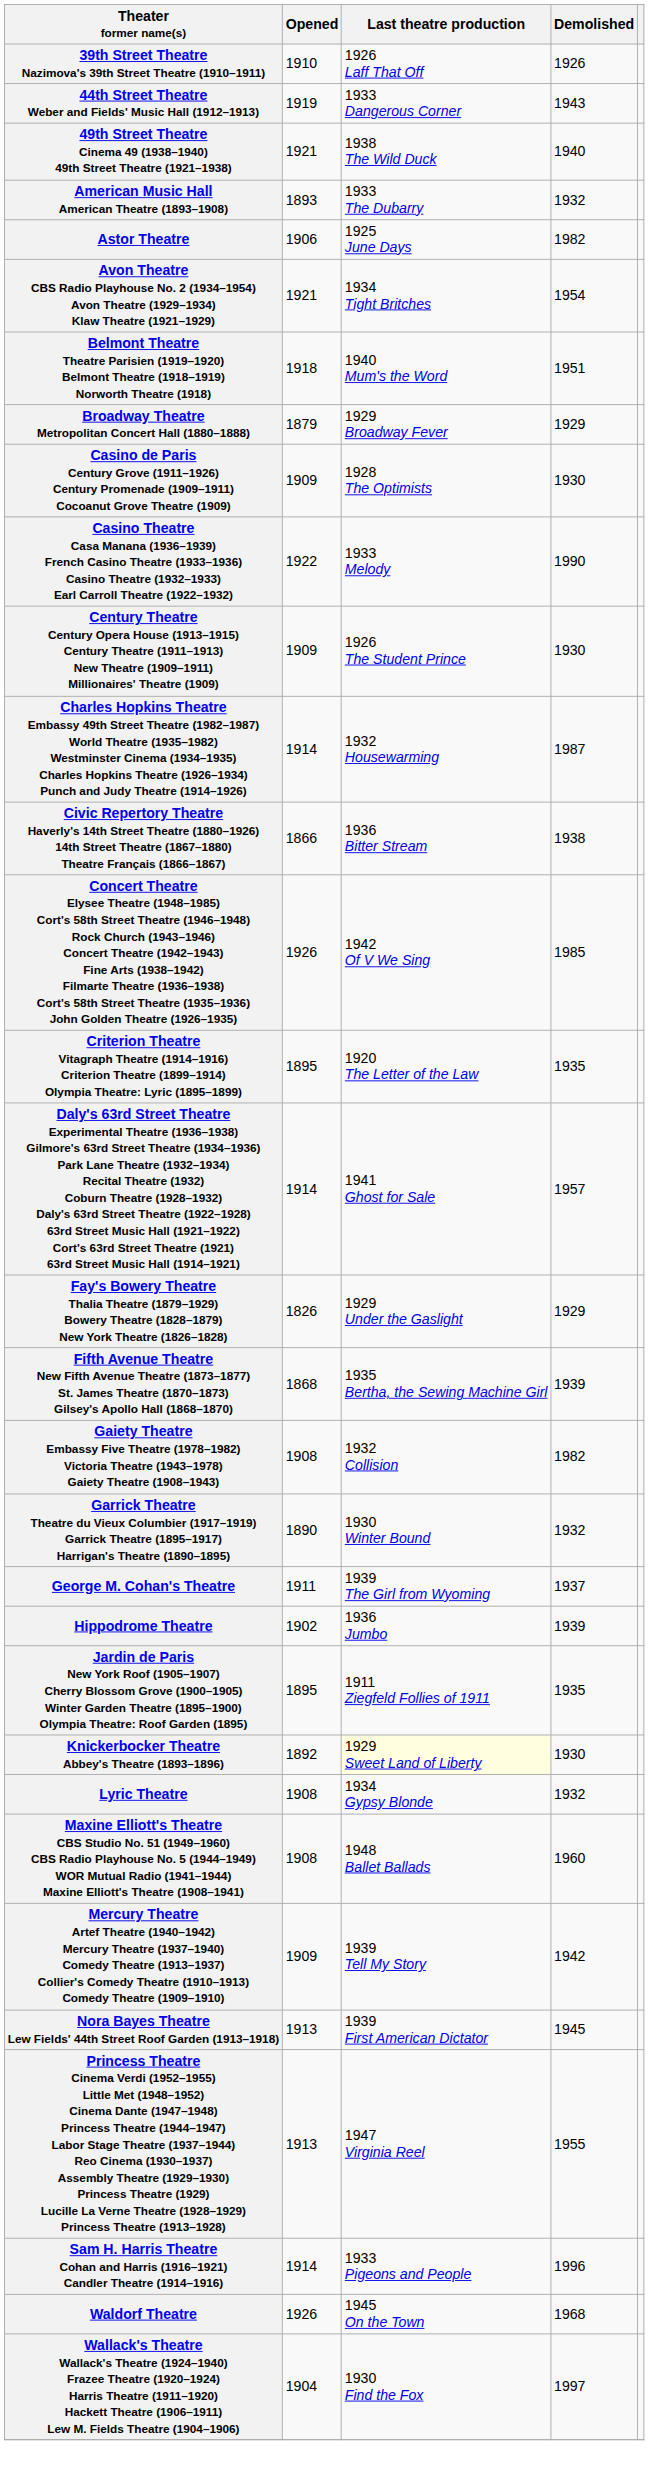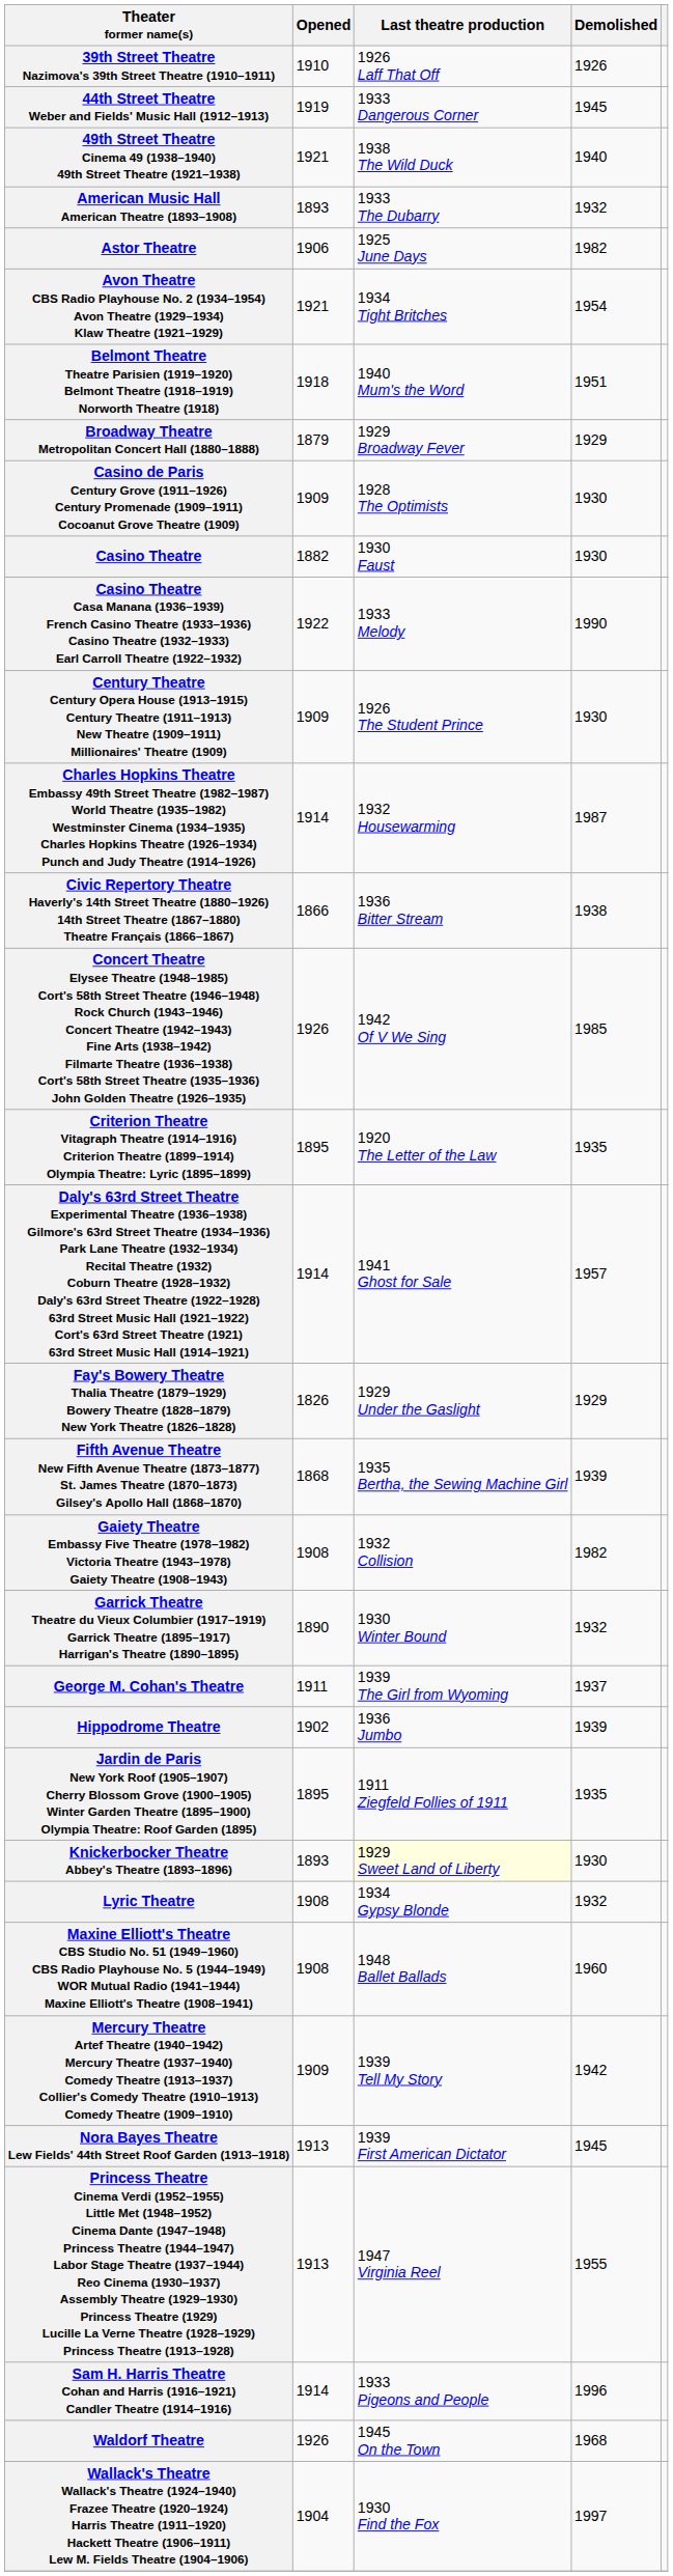 <table class="wikitable sortable" style="font-size:96%;">
 <tr>
 <th>Theater<br><small>former name(s)</small></th>
 <th>Opened</th>
 <th>Last theatre production</th>
 <th>Demolished</th>
 <th class=unsortable></th>
 </tr>
 <tr>
 <th scope="row"><strong><a href='#'>39th Street Theatre</a></strong><small><br>Nazimova's 39th Street Theatre (1910–1911)</small></th>
 <td>1910</td>
 <td>1926<br><em><a href='#'>Laff That Off</a></em></td>
 <td>1926</td>
 <td></td>
 </tr>
 <tr>
 <th scope="row"><strong><a href='#'>44th Street Theatre</a></strong><small><br>Weber and Fields' Music Hall (1912–1913)</small></th>
 <td>1919</td>
 <td>1933<br><em><a href='#'>Dangerous Corner</a></em></td>
-<td>1943</td>
+<td>1945</td>
 <td></td>
 </tr>
 <tr>
 <th scope="row"><strong><a href='#'>49th Street Theatre</a></strong><small><br>Cinema 49 (1938–1940)<br>49th Street Theatre (1921–1938)</small></th>
 <td>1921</td>
 <td>1938<br><em><a href='#'>The Wild Duck</a></em></td>
 <td>1940</td>
 <td></td>
 </tr>
 <tr>
 <th scope="row"><strong><a href='#'>American Music Hall</a></strong><small><br>American Theatre (1893–1908)</small></th>
 <td>1893</td>
 <td>1933<br><em><a href='#'>The Dubarry</a></em></td>
 <td>1932</td>
 <td></td>
 </tr>
 <tr>
 <th scope="row"><strong><a href='#'>Astor Theatre</a></strong></th>
 <td>1906</td>
 <td>1925<br><em><a href='#'>June Days</a></em></td>
 <td>1982</td>
 <td></td>
 </tr>
 <tr>
 <th scope="row"><strong><a href='#'>Avon Theatre</a></strong><small><br>CBS Radio Playhouse No. 2 (1934–1954)<br>Avon Theatre (1929–1934)<br>Klaw Theatre (1921–1929)</small></th>
 <td>1921</td>
 <td>1934<br><em><a href='#'>Tight Britches</a></em></td>
 <td>1954</td>
 <td></td>
 </tr>
 <tr>
 <th scope="row"><strong><a href='#'>Belmont Theatre</a></strong><small><br>Theatre Parisien (1919–1920)<br>Belmont Theatre (1918–1919)<br>Norworth Theatre (1918)</small></th>
 <td>1918</td>
 <td>1940<br><em><a href='#'>Mum's the Word</a></em></td>
 <td>1951</td>
 <td></td>
 </tr>
 <tr>
 <th scope="row"><strong><a href='#'>Broadway Theatre</a></strong><small><br>Metropolitan Concert Hall (1880–1888)</small></th>
 <td>1879</td>
 <td>1929<br><em><a href='#'>Broadway Fever</a></em></td>
 <td>1929</td>
 <td></td>
 </tr>
 <tr>
 <th scope="row"><strong><a href='#'>Casino de Paris</a></strong><small><br>Century Grove (1911–1926)<br>Century Promenade (1909–1911)<br>Cocoanut Grove Theatre (1909)</small></th>
 <td>1909</td>
 <td>1928<br><em><a href='#'>The Optimists</a></em></td>
+<td>1930</td>
+<td></td>
+</tr>
+<tr>
+<th scope="row"><strong><a href='#'>Casino Theatre</a></strong></th>
+<td>1882</td>
+<td>1930<br><em><a href='#'>Faust</a></em></td>
 <td>1930</td>
 <td></td>
 </tr>
 <tr>
 <th scope="row"><strong><a href='#'>Casino Theatre</a></strong><small><br>Casa Manana (1936–1939)<br>French Casino Theatre (1933–1936)<br>Casino Theatre (1932–1933)<br>Earl Carroll Theatre (1922–1932)</small></th>
 <td>1922</td>
 <td>1933<br><em><a href='#'>Melody</a></em></td>
 <td>1990</td>
 <td></td>
 </tr>
 <tr>
 <th scope="row"><strong><a href='#'>Century Theatre</a></strong><small><br>Century Opera House (1913–1915)<br>Century Theatre (1911–1913)<br>New Theatre (1909–1911)<br>Millionaires' Theatre (1909)</small></th>
 <td>1909</td>
 <td>1926<br><em><a href='#'>The Student Prince</a></em></td>
 <td>1930</td>
 <td></td>
 </tr>
 <tr>
 <th scope="row"><strong><a href='#'>Charles Hopkins Theatre</a></strong><small><br>Embassy 49th Street Theatre (1982–1987)<br>World Theatre (1935–1982)<br>Westminster Cinema (1934–1935)<br>Charles Hopkins Theatre (1926–1934)<br>Punch and Judy Theatre (1914–1926)</small></th>
 <td>1914</td>
 <td>1932<br><em><a href='#'>Housewarming</a></em></td>
 <td>1987</td>
 <td></td>
 </tr>
 <tr>
 <th scope="row"><strong><a href='#'>Civic Repertory Theatre</a></strong><small><br>Haverly's 14th Street Theatre (1880–1926)<br>14th Street Theatre (1867–1880)<br>Theatre Français (1866–1867)</small></th>
 <td>1866</td>
 <td>1936<br><em><a href='#'>Bitter Stream</a></em></td>
 <td>1938</td>
 <td></td>
 </tr>
 <tr>
 <th scope="row"><strong><a href='#'>Concert Theatre</a></strong><small><br>Elysee Theatre (1948–1985)<br>Cort's 58th Street Theatre (1946–1948)<br>Rock Church (1943–1946)<br>Concert Theatre (1942–1943)<br>Fine Arts (1938–1942)<br>Filmarte Theatre (1936–1938)<br>Cort's 58th Street Theatre (1935–1936)<br>John Golden Theatre (1926–1935)</small></th>
 <td>1926</td>
 <td>1942<br><em><a href='#'>Of V We Sing</a></em></td>
 <td>1985</td>
 <td></td>
 </tr>
 <tr>
 <th scope="row"><strong><a href='#'>Criterion Theatre</a></strong><small><br>Vitagraph Theatre (1914–1916)<br>Criterion Theatre (1899–1914)<br>Olympia Theatre: Lyric (1895–1899)</small></th>
 <td>1895</td>
 <td>1920<br><em><a href='#'>The Letter of the Law</a></em></td>
 <td>1935</td>
 <td></td>
 </tr>
 <tr>
 <th scope="row"><strong><a href='#'>Daly's 63rd Street Theatre</a></strong><small><br>Experimental Theatre (1936–1938)<br>Gilmore's 63rd Street Theatre (1934–1936)<br>Park Lane Theatre (1932–1934)<br>Recital Theatre (1932)<br>Coburn Theatre (1928–1932)<br>Daly's 63rd Street Theatre (1922–1928)<br>63rd Street Music Hall (1921–1922)<br>Cort's 63rd Street Theatre (1921)<br>63rd Street Music Hall (1914–1921)</small></th>
 <td>1914</td>
 <td>1941<br><em><a href='#'>Ghost for Sale</a></em></td>
 <td>1957</td>
 <td></td>
 </tr>
 <tr>
 <th scope="row"><strong><a href='#'>Fay's Bowery Theatre</a></strong><small><br>Thalia Theatre (1879–1929)<br>Bowery Theatre (1828–1879)<br>New York Theatre (1826–1828)</small></th>
 <td>1826</td>
 <td>1929<br><em><a href='#'>Under the Gaslight</a></em></td>
 <td>1929</td>
 <td></td>
 </tr>
 <tr>
 <th scope="row"><strong><a href='#'>Fifth Avenue Theatre</a></strong><small><br>New Fifth Avenue Theatre (1873–1877)<br>St. James Theatre (1870–1873)<br>Gilsey's Apollo Hall (1868–1870)</small></th>
 <td>1868</td>
 <td>1935<br><em><a href='#'>Bertha, the Sewing Machine Girl</a></em></td>
 <td>1939</td>
 <td></td>
 </tr>
 <tr>
 <th scope="row"><strong><a href='#'>Gaiety Theatre</a></strong><small><br>Embassy Five Theatre (1978–1982)<br>Victoria Theatre (1943–1978)<br>Gaiety Theatre (1908–1943)</small></th>
 <td>1908</td>
 <td>1932<br><em><a href='#'>Collision</a></em></td>
 <td>1982</td>
 <td></td>
 </tr>
 <tr>
 <th scope="row"><strong><a href='#'>Garrick Theatre</a></strong><small><br>Theatre du Vieux Columbier (1917–1919)<br>Garrick Theatre (1895–1917)<br>Harrigan's Theatre (1890–1895)</small></th>
 <td>1890</td>
 <td>1930<br><em><a href='#'>Winter Bound</a></em></td>
 <td>1932</td>
 <td></td>
 </tr>
 <tr>
 <th scope="row"><strong><a href='#'>George M. Cohan's Theatre</a></strong></th>
 <td>1911</td>
 <td>1939<br><em><a href='#'>The Girl from Wyoming</a></em></td>
 <td>1937</td>
 <td></td>
 </tr>
 <tr>
 <th scope="row"><strong><a href='#'>Hippodrome Theatre</a></strong></th>
 <td>1902</td>
 <td>1936<br><em><a href='#'>Jumbo</a></em></td>
 <td>1939</td>
 <td></td>
 </tr>
 <tr>
 <th scope="row"><strong><a href='#'>Jardin de Paris</a></strong><small><br>New York Roof (1905–1907)<br>Cherry Blossom Grove (1900–1905)<br>Winter Garden Theatre (1895–1900)<br>Olympia Theatre: Roof Garden (1895)</small></th>
 <td>1895</td>
 <td>1911<br><em> <a href='#'>Ziegfeld Follies of 1911</a></em></td>
 <td>1935</td>
 <td></td>
 </tr>
 <tr>
 <th scope="row"><strong><a href='#'>Knickerbocker Theatre</a></strong><small><br>Abbey's Theatre (1893–1896)</small></th>
-<td>1892</td>
+<td>1893</td>
 <td style="background: lightyellow;">1929<br><em><a href='#'>Sweet Land of Liberty</a></em></td>
 <td>1930</td>
 <td></td>
 </tr>
 <tr>
 <th scope="row"><strong><a href='#'>Lyric Theatre</a></strong></th>
 <td>1908</td>
 <td>1934<br><em><a href='#'>Gypsy Blonde</a></em></td>
 <td>1932</td>
 <td></td>
 </tr>
 <tr>
 <th scope="row"><strong><a href='#'>Maxine Elliott's Theatre</a></strong><small><br>CBS Studio No. 51 (1949–1960)<br>CBS Radio Playhouse No. 5 (1944–1949)<br>WOR Mutual Radio (1941–1944)<br>Maxine Elliott's Theatre (1908–1941)</small></th>
 <td>1908</td>
 <td>1948<br><em><a href='#'>Ballet Ballads</a></em></td>
 <td>1960</td>
 <td></td>
 </tr>
 <tr>
 <th scope="row"><strong><a href='#'>Mercury Theatre</a></strong><small><br>Artef Theatre (1940–1942)<br>Mercury Theatre (1937–1940)<br>Comedy Theatre (1913–1937)<br>Collier's Comedy Theatre (1910–1913)<br>Comedy Theatre (1909–1910)</small></th>
 <td>1909</td>
 <td>1939<br><em><a href='#'>Tell My Story</a></em></td>
 <td>1942</td>
 <td></td>
 </tr>
 <tr>
 <th scope="row"><strong><a href='#'>Nora Bayes Theatre</a></strong><small><br>Lew Fields' 44th Street Roof Garden (1913–1918)</small></th>
 <td>1913</td>
 <td>1939<br><em><a href='#'>First American Dictator</a></em></td>
 <td>1945</td>
 <td></td>
 </tr>
 <tr>
 <th scope="row"><strong><a href='#'>Princess Theatre</a></strong><small><br>Cinema Verdi (1952–1955)<br>Little Met (1948–1952)<br>Cinema Dante (1947–1948)<br>Princess Theatre (1944–1947)<br>Labor Stage Theatre (1937–1944)<br>Reo Cinema (1930–1937)<br>Assembly Theatre (1929–1930)<br>Princess Theatre (1929)<br>Lucille La Verne Theatre (1928–1929)<br>Princess Theatre (1913–1928)</small></th>
 <td>1913</td>
 <td>1947<br><em><a href='#'>Virginia Reel</a></em></td>
 <td>1955</td>
 <td></td>
 </tr>
 <tr>
 <th scope="row"><strong><a href='#'>Sam H. Harris Theatre</a></strong><small><br>Cohan and Harris (1916–1921)<br>Candler Theatre (1914–1916)</small></th>
 <td>1914</td>
 <td>1933<br><em><a href='#'>Pigeons and People</a></em></td>
 <td>1996</td>
 <td></td>
 </tr>
 <tr>
 <th scope="row"><strong><a href='#'>Waldorf Theatre</a></strong></th>
 <td>1926</td>
 <td>1945<br><em><a href='#'>On the Town</a></em></td>
 <td>1968</td>
 <td></td>
 </tr>
 <tr>
 <th scope="row"><strong><a href='#'>Wallack's Theatre</a></strong><small><br>Wallack's Theatre (1924–1940)<br>Frazee Theatre (1920–1924)<br>Harris Theatre (1911–1920)<br>Hackett Theatre (1906–1911)<br>Lew M. Fields Theatre (1904–1906)</small></th>
 <td>1904</td>
 <td>1930<br><em><a href='#'>Find the Fox</a></em></td>
 <td>1997</td>
 <td></td>
 </tr>
 <tr>
 </tr>
 </table>
